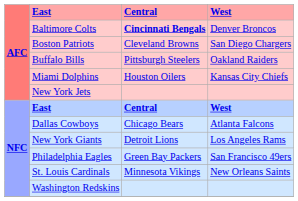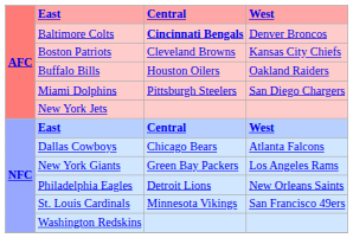 <table class="wikitable">
 <tr>
 <th rowspan="6" style="background-color: #FF7B77;"><strong><a href='#'>AFC</a></strong></th>
 <td style="background-color: #FFA7A7;"><strong><a href='#'>East</a></strong></td>
 <td style="background-color: #FFA7A7;"><strong><a href='#'>Central</a></strong></td>
 <td style="background-color: #FFA7A7;"><strong><a href='#'>West</a></strong></td>
 </tr>
 <tr>
 <td style="background-color: #FFCCCC;"><a href='#'>Baltimore Colts</a></td>
 <td style="background-color: #FFCCCC;"><strong><a href='#'>Cincinnati Bengals</a></strong></td>
 <td style="background-color: #FFCCCC;"><a href='#'>Denver Broncos</a></td>
 </tr>
 <tr>
 <td style="background-color: #FFCCCC;"><a href='#'>Boston Patriots</a></td>
 <td style="background-color: #FFCCCC;"><a href='#'>Cleveland Browns</a></td>
-<td style="background-color: #FFCCCC;"><a href='#'>San Diego Chargers</a></td>
+<td style="background-color: #FFCCCC;"><a href='#'>Kansas City Chiefs</a></td>
 </tr>
 <tr>
 <td style="background-color: #FFCCCC;"><a href='#'>Buffalo Bills</a></td>
-<td style="background-color: #FFCCCC;"><a href='#'>Pittsburgh Steelers</a></td>
+<td style="background-color: #FFCCCC;"><a href='#'>Houston Oilers</a></td>
 <td style="background-color: #FFCCCC;"><a href='#'>Oakland Raiders</a></td>
 </tr>
 <tr>
 <td style="background-color: #FFCCCC;"><a href='#'>Miami Dolphins</a></td>
-<td style="background-color: #FFCCCC;"><a href='#'>Houston Oilers</a></td>
-<td style="background-color: #FFCCCC;"><a href='#'>Kansas City Chiefs</a></td>
+<td style="background-color: #FFCCCC;"><a href='#'>Pittsburgh Steelers</a></td>
+<td style="background-color: #FFCCCC;"><a href='#'>San Diego Chargers</a></td>
 </tr>
 <tr>
 <td style="background-color: #FFCCCC;"><a href='#'>New York Jets</a></td>
 <td style="background-color: #FFCCCC;"></td>
 <td style="background-color: #FFCCCC;"></td>
 </tr>
 <tr>
 <th rowspan="6" style="background-color: #99A8FF;"><strong><a href='#'>NFC</a></strong></th>
 <td style="background-color: #B7D0FF;"><strong><a href='#'>East</a></strong></td>
 <td style="background-color: #B7D0FF;"><strong><a href='#'>Central</a></strong></td>
 <td style="background-color: #B7D0FF;"><strong><a href='#'>West</a></strong></td>
 </tr>
 <tr>
 <td style="background-color: #D0E7FF;"><a href='#'>Dallas Cowboys</a></td>
 <td style="background-color: #D0E7FF;"><a href='#'>Chicago Bears</a></td>
 <td style="background-color: #D0E7FF;"><a href='#'>Atlanta Falcons</a></td>
 </tr>
 <tr>
 <td style="background-color: #D0E7FF;"><a href='#'>New York Giants</a></td>
-<td style="background-color: #D0E7FF;"><a href='#'>Detroit Lions</a></td>
+<td style="background-color: #D0E7FF;"><a href='#'>Green Bay Packers</a></td>
 <td style="background-color: #D0E7FF;"><a href='#'>Los Angeles Rams</a></td>
 </tr>
 <tr>
 <td style="background-color: #D0E7FF;"><a href='#'>Philadelphia Eagles</a></td>
-<td style="background-color: #D0E7FF;"><a href='#'>Green Bay Packers</a></td>
-<td style="background-color: #D0E7FF;"><a href='#'>San Francisco 49ers</a></td>
+<td style="background-color: #D0E7FF;"><a href='#'>Detroit Lions</a></td>
+<td style="background-color: #D0E7FF;"><a href='#'>New Orleans Saints</a></td>
 </tr>
 <tr>
 <td style="background-color: #D0E7FF;"><a href='#'>St. Louis Cardinals</a></td>
 <td style="background-color: #D0E7FF;"><a href='#'>Minnesota Vikings</a></td>
-<td style="background-color: #D0E7FF;"><a href='#'>New Orleans Saints</a></td>
+<td style="background-color: #D0E7FF;"><a href='#'>San Francisco 49ers</a></td>
 </tr>
 <tr>
 <td style="background-color: #D0E7FF;"><a href='#'>Washington Redskins</a></td>
 <td style="background-color: #D0E7FF;"></td>
 <td style="background-color: #D0E7FF;"></td>
 </tr>
 <tr>
 </tr>
 </table>
